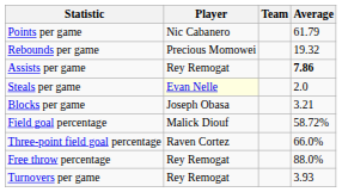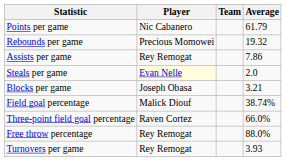 <table class="wikitable">
 <tr>
 <th>Statistic</th>
 <th>Player</th>
 <th>Team</th>
 <th>Average</th>
 </tr>
 <tr>
 <td><a href='#'>Points</a> per game</td>
 <td> Nic Cabanero</td>
 <td></td>
 <td>61.79</td>
 </tr>
 <tr>
 <td><a href='#'>Rebounds</a> per game</td>
 <td> Precious Momowei</td>
 <td></td>
 <td>19.32</td>
 </tr>
 <tr>
 <td><a href='#'>Assists</a> per game</td>
 <td> Rey Remogat</td>
 <td></td>
-<td><strong>7.86</strong></td>
+<td>7.86</td>
 </tr>
 <tr>
 <td><a href='#'>Steals</a> per game</td>
 <td style="background: lightyellow;"> <a href='#'>Evan Nelle</a></td>
 <td></td>
 <td>2.0</td>
 </tr>
 <tr>
 <td><a href='#'>Blocks</a> per game</td>
 <td> Joseph Obasa</td>
 <td></td>
 <td>3.21</td>
 </tr>
 <tr>
 <td><a href='#'>Field goal</a> percentage</td>
 <td> Malick Diouf</td>
 <td></td>
-<td>58.72%</td>
+<td>38.74%</td>
 </tr>
 <tr>
 <td><a href='#'>Three-point field goal</a> percentage</td>
 <td> Raven Cortez</td>
 <td></td>
 <td>66.0%</td>
 </tr>
 <tr>
 <td><a href='#'>Free throw</a> percentage</td>
 <td> Rey Remogat</td>
 <td></td>
 <td>88.0%</td>
 </tr>
 <tr>
 <td><a href='#'>Turnovers</a> per game</td>
 <td> Rey Remogat</td>
 <td></td>
 <td>3.93</td>
 </tr>
 </table>
